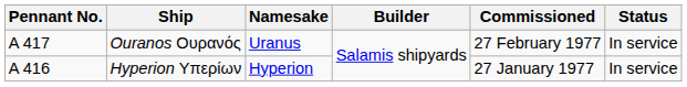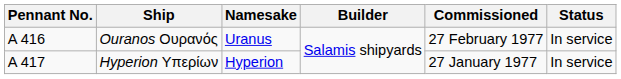 <table class="wikitable" border="1">
 <tr>
 <th>Pennant No.</th>
 <th>Ship</th>
 <th>Namesake</th>
 <th>Builder</th>
 <th>Commissioned</th>
 <th>Status</th>
 </tr>
 <tr>
-<td>A 417</td>
+<td>A 416</td>
 <td><em>Ouranos</em> Ουρανός</td>
 <td><a href='#'>Uranus</a></td>
 <td rowspan=2><a href='#'>Salamis</a> shipyards</td>
 <td>27 February 1977</td>
 <td>In service</td>
 </tr>
 <tr>
-<td>A 416</td>
+<td>A 417</td>
 <td><em>Hyperion</em> Υπερίων</td>
 <td><a href='#'>Hyperion</a></td>
 <td>27 January 1977</td>
 <td>In service</td>
 </tr>
 </table>
